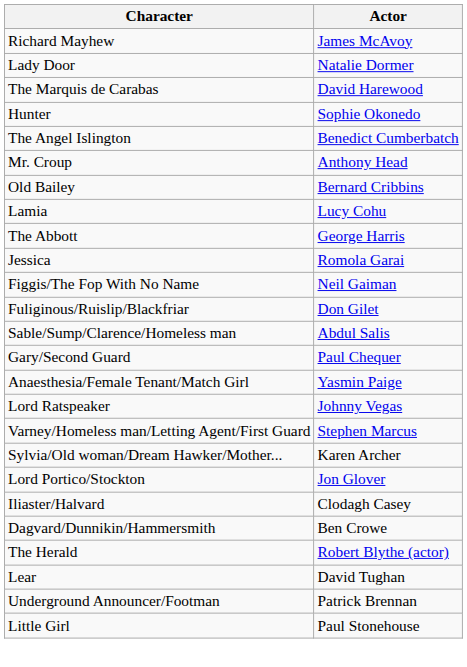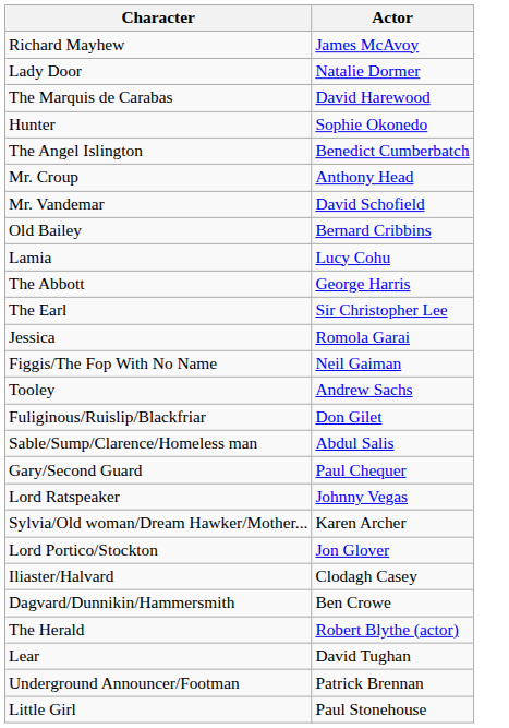 <table class="wikitable">
 <tr>
 <th>Character</th>
 <th>Actor</th>
 </tr>
 <tr>
 <td>Richard Mayhew</td>
 <td><a href='#'>James McAvoy</a></td>
 </tr>
 <tr>
 <td>Lady Door</td>
 <td><a href='#'>Natalie Dormer</a></td>
 </tr>
 <tr>
 <td>The Marquis de Carabas</td>
 <td><a href='#'>David Harewood</a></td>
 </tr>
 <tr>
 <td>Hunter</td>
 <td><a href='#'>Sophie Okonedo</a></td>
 </tr>
 <tr>
 <td>The Angel Islington</td>
 <td><a href='#'>Benedict Cumberbatch</a></td>
 </tr>
 <tr>
 <td>Mr. Croup</td>
 <td><a href='#'>Anthony Head</a></td>
 </tr>
 <tr>
+<td>Mr. Vandemar</td>
+<td><a href='#'>David Schofield</a></td>
+</tr>
+<tr>
 <td>Old Bailey</td>
 <td><a href='#'>Bernard Cribbins</a></td>
 </tr>
 <tr>
 <td>Lamia</td>
 <td><a href='#'>Lucy Cohu</a></td>
 </tr>
 <tr>
 <td>The Abbott</td>
 <td><a href='#'>George Harris</a></td>
 </tr>
 <tr>
+<td>The Earl</td>
+<td><a href='#'>Sir Christopher Lee</a></td>
+</tr>
+<tr>
 <td>Jessica</td>
 <td><a href='#'>Romola Garai</a></td>
 </tr>
 <tr>
 <td>Figgis/The Fop With No Name</td>
 <td><a href='#'>Neil Gaiman</a></td>
+</tr>
+<tr>
+<td>Tooley</td>
+<td><a href='#'>Andrew Sachs</a></td>
 </tr>
 <tr>
 <td>Fuliginous/Ruislip/Blackfriar</td>
 <td><a href='#'>Don Gilet</a></td>
 </tr>
 <tr>
 <td>Sable/Sump/Clarence/Homeless man</td>
 <td><a href='#'>Abdul Salis</a></td>
 </tr>
 <tr>
 <td>Gary/Second Guard</td>
 <td><a href='#'>Paul Chequer</a></td>
 </tr>
 <tr>
-<td>Anaesthesia/Female Tenant/Match Girl</td>
-<td><a href='#'>Yasmin Paige</a></td>
-</tr>
-<tr>
 <td>Lord Ratspeaker</td>
 <td><a href='#'>Johnny Vegas</a></td>
-</tr>
-<tr>
-<td>Varney/Homeless man/Letting Agent/First Guard</td>
-<td><a href='#'>Stephen Marcus</a></td>
 </tr>
 <tr>
 <td>Sylvia/Old woman/Dream Hawker/Mother...</td>
 <td>Karen Archer</td>
 </tr>
 <tr>
 <td>Lord Portico/Stockton</td>
 <td><a href='#'>Jon Glover</a></td>
 </tr>
 <tr>
 <td>Iliaster/Halvard</td>
 <td>Clodagh Casey</td>
 </tr>
 <tr>
 <td>Dagvard/Dunnikin/Hammersmith</td>
 <td>Ben Crowe</td>
 </tr>
 <tr>
 <td>The Herald</td>
 <td><a href='#'>Robert Blythe (actor)</a></td>
 </tr>
 <tr>
 <td>Lear</td>
 <td>David Tughan</td>
 </tr>
 <tr>
 <td>Underground Announcer/Footman</td>
 <td>Patrick Brennan</td>
 </tr>
 <tr>
 <td>Little Girl</td>
 <td>Paul Stonehouse</td>
 </tr>
 </table>
